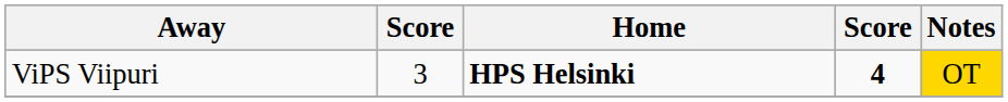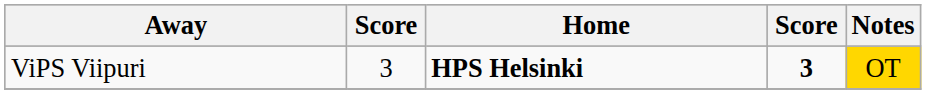 <table class="wikitable">
 <tr>
 <th width="200">Away</th>
 <th width="40">Score</th>
 <th width="200">Home</th>
 <th width="40">Score</th>
 <th>Notes</th>
 </tr>
 <tr>
 <td>ViPS Viipuri</td>
 <td align=center>3</td>
 <td><strong>HPS Helsinki</strong></td>
-<td align=center><strong>4</strong></td>
+<td align=center><strong>3</strong></td>
 <td align="center" style="background: gold;">OT</td>
 </tr>
 <tr>
 </tr>
 </table>
